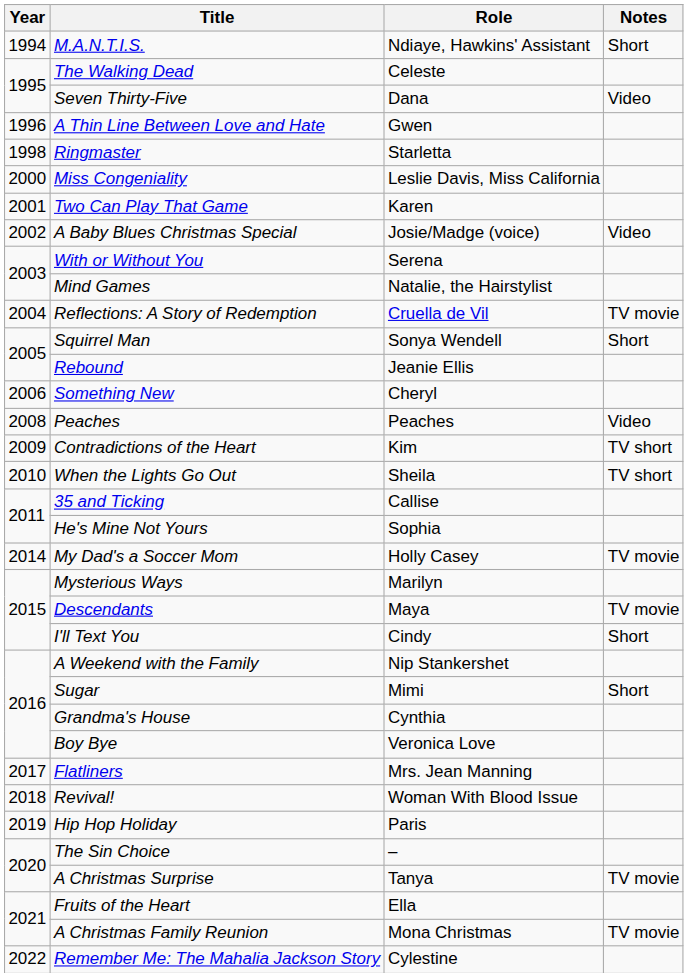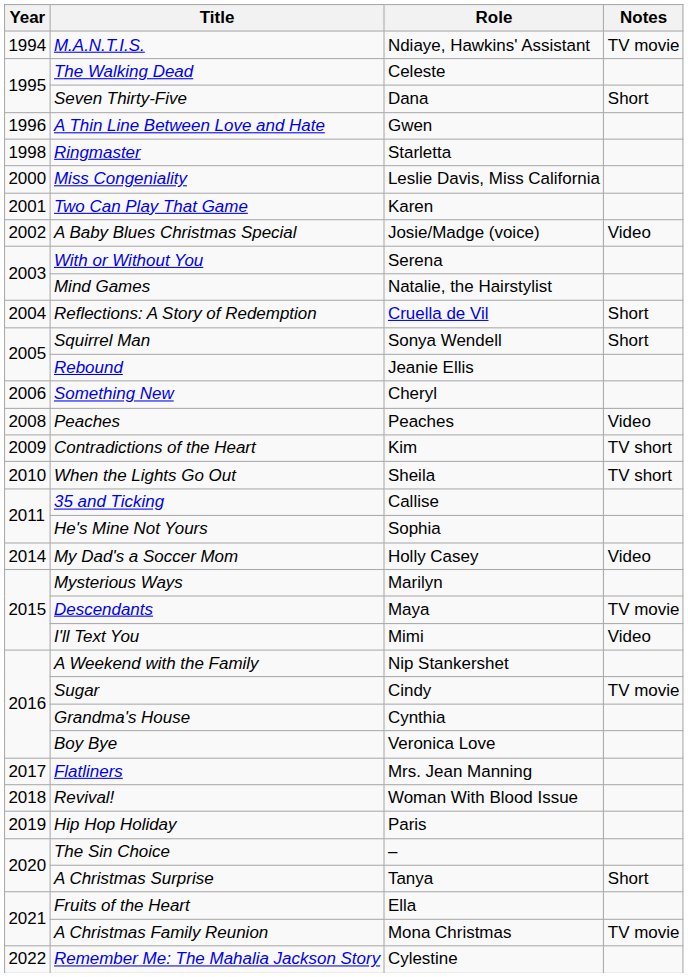 <table class="wikitable sortable">
 <tr>
 <th>Year</th>
 <th>Title</th>
 <th>Role</th>
 <th>Notes</th>
 </tr>
 <tr>
 <td>1994</td>
 <td><em><a href='#'>M.A.N.T.I.S.</a></em></td>
 <td>Ndiaye, Hawkins' Assistant</td>
-<td>Short</td>
+<td>TV movie</td>
 </tr>
 <tr>
 <td rowspan=2>1995</td>
 <td><em><a href='#'>The Walking Dead</a></em></td>
 <td>Celeste</td>
 <td></td>
 </tr>
 <tr>
 <td><em>Seven Thirty-Five</em></td>
 <td>Dana</td>
-<td>Video</td>
+<td>Short</td>
 </tr>
 <tr>
 <td>1996</td>
 <td><em><a href='#'>A Thin Line Between Love and Hate</a></em></td>
 <td>Gwen</td>
 <td></td>
 </tr>
 <tr>
 <td>1998</td>
 <td><em><a href='#'>Ringmaster</a></em></td>
 <td>Starletta</td>
 <td></td>
 </tr>
 <tr>
 <td>2000</td>
 <td><em><a href='#'>Miss Congeniality</a></em></td>
 <td>Leslie Davis, Miss California</td>
 <td></td>
 </tr>
 <tr>
 <td>2001</td>
 <td><em><a href='#'>Two Can Play That Game</a></em></td>
 <td>Karen</td>
 <td></td>
 </tr>
 <tr>
 <td>2002</td>
 <td><em>A Baby Blues Christmas Special</em></td>
 <td>Josie/Madge (voice)</td>
 <td>Video</td>
 </tr>
 <tr>
 <td rowspan=2>2003</td>
 <td><em><a href='#'>With or Without You</a></em></td>
 <td>Serena</td>
 <td></td>
 </tr>
 <tr>
 <td><em>Mind Games</em></td>
 <td>Natalie, the Hairstylist</td>
 <td></td>
 </tr>
 <tr>
 <td>2004</td>
 <td><em>Reflections: A Story of Redemption</em></td>
 <td><a href='#'>Cruella de Vil</a></td>
-<td>TV movie</td>
+<td>Short</td>
 </tr>
 <tr>
 <td rowspan=2>2005</td>
 <td><em>Squirrel Man</em></td>
 <td>Sonya Wendell</td>
 <td>Short</td>
 </tr>
 <tr>
 <td><em><a href='#'>Rebound</a></em></td>
 <td>Jeanie Ellis</td>
 <td></td>
 </tr>
 <tr>
 <td>2006</td>
 <td><em><a href='#'>Something New</a></em></td>
 <td>Cheryl</td>
 <td></td>
 </tr>
 <tr>
 <td>2008</td>
 <td><em>Peaches</em></td>
 <td>Peaches</td>
 <td>Video</td>
 </tr>
 <tr>
 <td>2009</td>
 <td><em>Contradictions of the Heart</em></td>
 <td>Kim</td>
 <td>TV short</td>
 </tr>
 <tr>
 <td>2010</td>
 <td><em>When the Lights Go Out</em></td>
 <td>Sheila</td>
 <td>TV short</td>
 </tr>
 <tr>
 <td rowspan=2>2011</td>
 <td><em><a href='#'>35 and Ticking</a></em></td>
 <td>Callise</td>
 <td></td>
 </tr>
 <tr>
 <td><em>He's Mine Not Yours</em></td>
 <td>Sophia</td>
 <td></td>
 </tr>
 <tr>
 <td>2014</td>
 <td><em>My Dad's a Soccer Mom</em></td>
 <td>Holly Casey</td>
-<td>TV movie</td>
+<td>Video</td>
 </tr>
 <tr>
 <td rowspan=3>2015</td>
 <td><em>Mysterious Ways</em></td>
 <td>Marilyn</td>
 <td></td>
 </tr>
 <tr>
 <td><em><a href='#'>Descendants</a></em></td>
 <td>Maya</td>
 <td>TV movie</td>
 </tr>
 <tr>
 <td><em>I'll Text You</em></td>
-<td>Cindy</td>
-<td>Short</td>
+<td>Mimi</td>
+<td>Video</td>
 </tr>
 <tr>
 <td rowspan=4>2016</td>
 <td><em>A Weekend with the Family</em></td>
 <td>Nip Stankershet</td>
 <td></td>
 </tr>
 <tr>
 <td><em>Sugar</em></td>
-<td>Mimi</td>
-<td>Short</td>
+<td>Cindy</td>
+<td>TV movie</td>
 </tr>
 <tr>
 <td><em>Grandma's House</em></td>
 <td>Cynthia</td>
 <td></td>
 </tr>
 <tr>
 <td><em>Boy Bye</em></td>
 <td>Veronica Love</td>
 <td></td>
 </tr>
 <tr>
 <td>2017</td>
 <td><em><a href='#'>Flatliners</a></em></td>
 <td>Mrs. Jean Manning</td>
 <td></td>
 </tr>
 <tr>
 <td>2018</td>
 <td><em>Revival!</em></td>
 <td>Woman With Blood Issue</td>
 <td></td>
 </tr>
 <tr>
 <td>2019</td>
 <td><em>Hip Hop Holiday</em></td>
 <td>Paris</td>
 <td></td>
 </tr>
 <tr>
 <td rowspan=2>2020</td>
 <td><em>The Sin Choice</em></td>
 <td>–</td>
 <td></td>
 </tr>
 <tr>
 <td><em>A Christmas Surprise</em></td>
 <td>Tanya</td>
-<td>TV movie</td>
+<td>Short</td>
 </tr>
 <tr>
 <td rowspan=2>2021</td>
 <td><em>Fruits of the Heart</em></td>
 <td>Ella</td>
 <td></td>
 </tr>
 <tr>
 <td><em>A Christmas Family Reunion</em></td>
 <td>Mona Christmas</td>
 <td>TV movie</td>
 </tr>
 <tr>
 <td>2022</td>
 <td><em><a href='#'>Remember Me: The Mahalia Jackson Story</a></em></td>
 <td>Cylestine</td>
 <td></td>
 </tr>
 </table>
